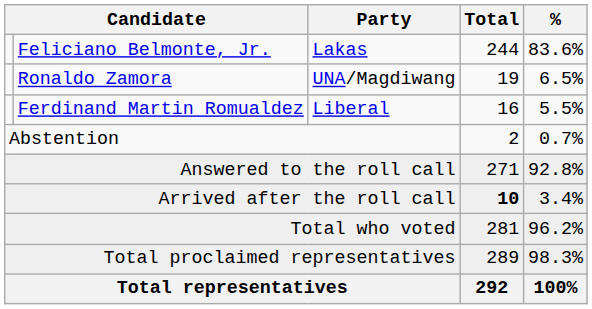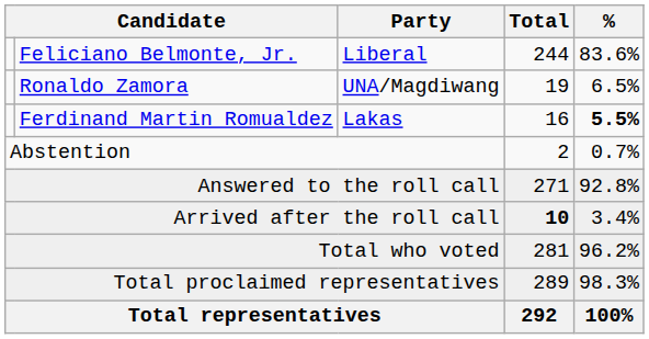 <table class=wikitable style="text-align:right;">
 <tr>
 <th colspan=2>Candidate</th>
 <th>Party</th>
 <th>Total</th>
 <th>%</th>
 </tr>
 <tr>
 <td></td>
 <td align=left><a href='#'>Feliciano Belmonte, Jr.</a></td>
-<td align=left><a href='#'>Lakas</a></td>
+<td align=left><a href='#'>Liberal</a></td>
 <td>244</td>
 <td>83.6%</td>
 </tr>
 <tr>
 <td></td>
 <td align=left><a href='#'>Ronaldo Zamora</a></td>
 <td align=left><a href='#'>UNA</a>/Magdiwang</td>
 <td>19</td>
 <td>6.5%</td>
 </tr>
 <tr>
 <td></td>
 <td align=left><a href='#'>Ferdinand Martin Romualdez</a></td>
-<td align=left><a href='#'>Liberal</a></td>
+<td align=left><a href='#'>Lakas</a></td>
 <td>16</td>
-<td>5.5%</td>
+<td><strong>5.5%</strong></td>
 </tr>
 <tr>
 <td align=left colspan=3>Abstention</td>
 <td>2</td>
 <td>0.7%</td>
 </tr>
 <tr bgcolor=efefef>
 <td colspan=3>Answered to the roll call</td>
 <td>271</td>
 <td>92.8%</td>
 </tr>
 <tr bgcolor=efefef>
 <td colspan=3>Arrived after the roll call</td>
 <td><strong>10</strong></td>
 <td>3.4%</td>
 </tr>
 <tr bgcolor=efefef>
 <td colspan=3>Total who voted</td>
 <td>281</td>
 <td>96.2%</td>
 </tr>
 <tr bgcolor=efefef>
 <td colspan=3>Total proclaimed representatives</td>
 <td>289</td>
 <td>98.3%</td>
 </tr>
 <tr bgcolor=efefef>
 <th colspan=3>Total representatives</th>
 <th>292</th>
 <th>100%</th>
 </tr>
 </table>
